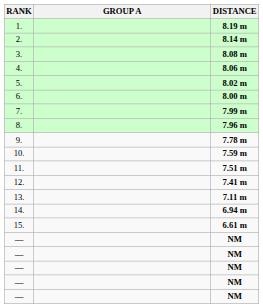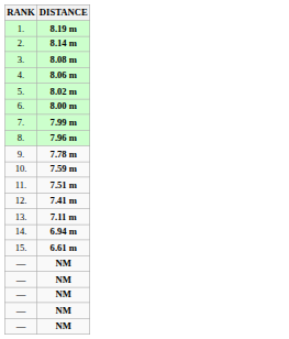 <table class="wikitable" style="border-collapse: collapse; font-size: 90%;">
 <tr>
 <th>RANK</th>
-<th style="width: 20em">GROUP A</th>
 <th style="width: 5em">DISTANCE</th>
 </tr>
 <tr style="background:#ccffcc;">
 <td align="center">1.</td>
-<td></td>
 <td align="center"><strong>8.19 m</strong></td>
 </tr>
 <tr style="background:#ccffcc;">
 <td align="center">2.</td>
-<td></td>
 <td align="center"><strong>8.14 m</strong></td>
 </tr>
 <tr style="background:#ccffcc;">
 <td align="center">3.</td>
-<td></td>
 <td align="center"><strong>8.08 m</strong></td>
 </tr>
 <tr style="background:#ccffcc;">
 <td align="center">4.</td>
-<td></td>
 <td align="center"><strong>8.06 m</strong></td>
 </tr>
 <tr style="background:#ccffcc;">
 <td align="center">5.</td>
-<td></td>
 <td align="center"><strong>8.02 m</strong></td>
 </tr>
 <tr style="background:#ccffcc;">
 <td align="center">6.</td>
-<td></td>
 <td align="center"><strong>8.00 m</strong></td>
 </tr>
 <tr style="background:#ccffcc;">
 <td align="center">7.</td>
-<td></td>
 <td align="center"><strong>7.99 m</strong></td>
 </tr>
 <tr style="background:#ccffcc;">
 <td align="center">8.</td>
-<td></td>
 <td align="center"><strong>7.96 m</strong></td>
 </tr>
 <tr>
 <td align="center">9.</td>
-<td></td>
 <td align="center"><strong>7.78 m</strong></td>
 </tr>
 <tr>
 <td align="center">10.</td>
-<td></td>
 <td align="center"><strong>7.59 m</strong></td>
 </tr>
 <tr>
 <td align="center">11.</td>
-<td></td>
 <td align="center"><strong>7.51 m</strong></td>
 </tr>
 <tr>
 <td align="center">12.</td>
-<td></td>
 <td align="center"><strong>7.41 m</strong></td>
 </tr>
 <tr>
 <td align="center">13.</td>
-<td></td>
 <td align="center"><strong>7.11 m</strong></td>
 </tr>
 <tr>
 <td align="center">14.</td>
-<td></td>
 <td align="center"><strong>6.94 m</strong></td>
 </tr>
 <tr>
 <td align="center">15.</td>
-<td></td>
 <td align="center"><strong>6.61 m</strong></td>
 </tr>
 <tr>
 <td align="center">—</td>
-<td></td>
 <td align="center"><strong>NM</strong></td>
 </tr>
 <tr>
 <td align="center">—</td>
-<td></td>
 <td align="center"><strong>NM</strong></td>
 </tr>
 <tr>
 <td align="center">—</td>
-<td></td>
 <td align="center"><strong>NM</strong></td>
 </tr>
 <tr>
 <td align="center">—</td>
-<td></td>
 <td align="center"><strong>NM</strong></td>
 </tr>
 <tr>
 <td align="center">—</td>
-<td></td>
 <td align="center"><strong>NM</strong></td>
 </tr>
 </table>
